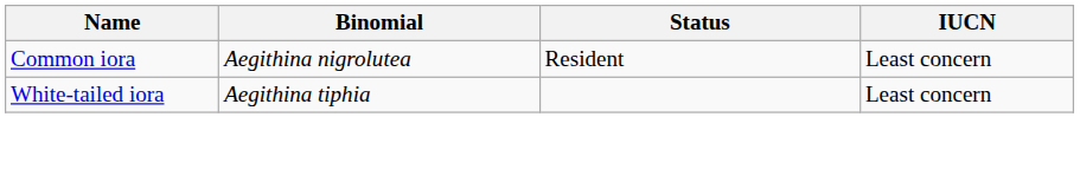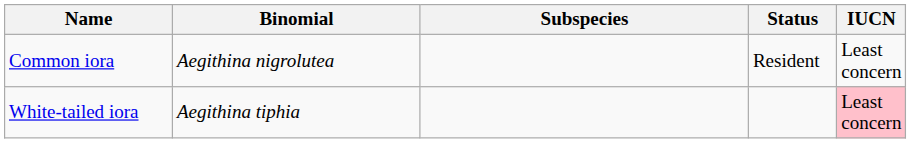 <table width=60% class="wikitable">
 <tr>
 <th width=20%>Name</th>
 <th width=30%>Binomial</th>
+<th width=40%>Subspecies</th>
 <th width=30%>Status</th>
 <th width=30%>IUCN</th>
 </tr>
 <tr>
 <td><a href='#'>Common iora</a><br></td>
 <td><em>Aegithina nigrolutea</em></td>
+<td></td>
 <td>Resident</td>
 <td>Least concern</td>
 </tr>
 <tr>
 <td><a href='#'>White-tailed iora</a><br></td>
 <td><em>Aegithina tiphia</em></td>
 <td></td>
-<td>Least concern</td>
+<td></td>
+<td style="background: pink;">Least concern</td>
 </tr>
 </table>
